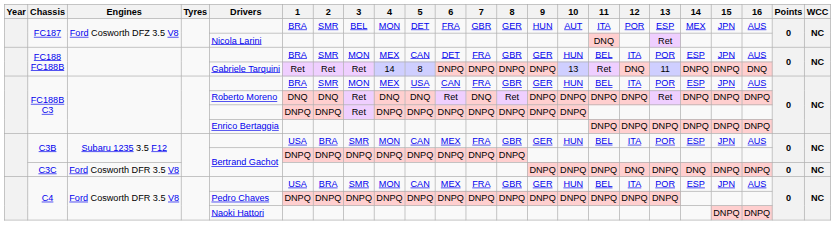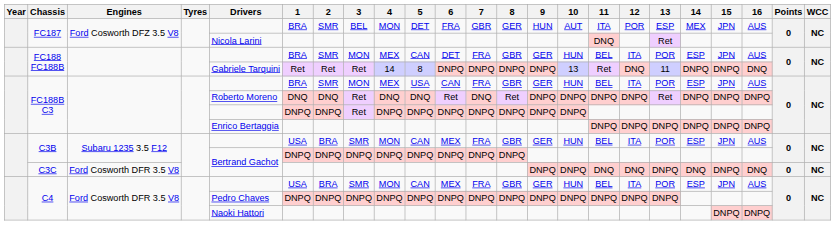 <table class="wikitable" style="text-align:center; font-size:85%">
 <tr>
 <th>Year</th>
 <th>Chassis</th>
 <th>Engines</th>
 <th>Tyres</th>
 <th>Drivers</th>
 <th>1</th>
 <th>2</th>
 <th>3</th>
 <th>4</th>
 <th>5</th>
 <th>6</th>
 <th>7</th>
 <th>8</th>
 <th>9</th>
 <th>10</th>
 <th>11</th>
 <th>12</th>
 <th>13</th>
 <th>14</th>
 <th>15</th>
 <th>16</th>
 <th>Points</th>
 <th>WCC</th>
 </tr>
 <tr>
 <th rowspan=2></th>
 <td rowspan=2><a href='#'>FC187</a></td>
 <td rowspan=2><a href='#'>Ford</a> Cosworth DFZ 3.5 <a href='#'>V8</a></td>
 <td rowspan=2></td>
 <td></td>
 <td><a href='#'>BRA</a></td>
 <td><a href='#'>SMR</a></td>
 <td><a href='#'>BEL</a></td>
 <td><a href='#'>MON</a></td>
 <td><a href='#'>DET</a></td>
 <td><a href='#'>FRA</a></td>
 <td><a href='#'>GBR</a></td>
 <td><a href='#'>GER</a></td>
 <td><a href='#'>HUN</a></td>
 <td><a href='#'>AUT</a></td>
 <td><a href='#'>ITA</a></td>
 <td><a href='#'>POR</a></td>
 <td><a href='#'>ESP</a></td>
 <td><a href='#'>MEX</a></td>
 <td><a href='#'>JPN</a></td>
 <td><a href='#'>AUS</a></td>
 <th rowspan=2>0</th>
 <th rowspan=2>NC</th>
 </tr>
 <tr>
 <td align="left"> <a href='#'>Nicola Larini</a></td>
 <td></td>
 <td></td>
 <td></td>
 <td></td>
 <td></td>
 <td></td>
 <td></td>
 <td></td>
 <td></td>
 <td></td>
 <td style="background:#FFCFCF;">DNQ</td>
 <td></td>
 <td style="background:#EFCFFF;">Ret</td>
 <td></td>
 <td></td>
 <td></td>
 </tr>
 <tr>
 <th rowspan=2></th>
 <td rowspan=2><a href='#'>FC188</a><br><a href='#'>FC188B</a></td>
 <td rowspan=2></td>
 <td rowspan=2></td>
 <td></td>
 <td><a href='#'>BRA</a></td>
 <td><a href='#'>SMR</a></td>
 <td><a href='#'>MON</a></td>
 <td><a href='#'>MEX</a></td>
 <td><a href='#'>CAN</a></td>
 <td><a href='#'>DET</a></td>
 <td><a href='#'>FRA</a></td>
 <td><a href='#'>GBR</a></td>
 <td><a href='#'>GER</a></td>
 <td><a href='#'>HUN</a></td>
 <td><a href='#'>BEL</a></td>
 <td><a href='#'>ITA</a></td>
 <td><a href='#'>POR</a></td>
 <td><a href='#'>ESP</a></td>
 <td><a href='#'>JPN</a></td>
 <td><a href='#'>AUS</a></td>
 <th rowspan=2>0</th>
 <th rowspan=2>NC</th>
 </tr>
 <tr>
 <td align="left"> <a href='#'>Gabriele Tarquini</a></td>
 <td style="background:#EFCFFF;">Ret</td>
 <td style="background:#EFCFFF;">Ret</td>
 <td style="background:#EFCFFF;">Ret</td>
 <td style="background:#CFCFFF;">14</td>
 <td style="background:#CFCFFF;">8</td>
 <td style="background:#FFCFCF;">DNPQ</td>
 <td style="background:#FFCFCF;">DNPQ</td>
 <td style="background:#FFCFCF;">DNPQ</td>
 <td style="background:#FFCFCF;">DNPQ</td>
 <td style="background:#CFCFFF;">13</td>
 <td style="background:#EFCFFF;">Ret</td>
 <td style="background:#FFCFCF;">DNQ</td>
 <td style="background:#CFCFFF;">11</td>
 <td style="background:#FFCFCF;">DNPQ</td>
 <td style="background:#FFCFCF;">DNPQ</td>
 <td style="background:#FFCFCF;">DNQ</td>
 </tr>
 <tr>
 <th rowspan=4></th>
 <td rowspan=4><a href='#'>FC188B</a><br><a href='#'>C3</a></td>
 <td rowspan=4></td>
 <td rowspan=4></td>
 <td></td>
 <td><a href='#'>BRA</a></td>
 <td><a href='#'>SMR</a></td>
 <td><a href='#'>MON</a></td>
 <td><a href='#'>MEX</a></td>
 <td><a href='#'>USA</a></td>
 <td><a href='#'>CAN</a></td>
 <td><a href='#'>FRA</a></td>
 <td><a href='#'>GBR</a></td>
 <td><a href='#'>GER</a></td>
 <td><a href='#'>HUN</a></td>
 <td><a href='#'>BEL</a></td>
 <td><a href='#'>ITA</a></td>
 <td><a href='#'>POR</a></td>
 <td><a href='#'>ESP</a></td>
 <td><a href='#'>JPN</a></td>
 <td><a href='#'>AUS</a></td>
 <th rowspan=4>0</th>
 <th rowspan=4>NC</th>
 </tr>
 <tr>
 <td align="left"> <a href='#'>Roberto Moreno</a></td>
 <td style="background:#FFCFCF;">DNQ</td>
 <td style="background:#FFCFCF;">DNQ</td>
 <td style="background:#EFCFFF;">Ret</td>
 <td style="background:#FFCFCF;">DNQ</td>
 <td style="background:#FFCFCF;">DNQ</td>
 <td style="background:#EFCFFF;">Ret</td>
 <td style="background:#FFCFCF;">DNQ</td>
 <td style="background:#EFCFFF;">Ret</td>
 <td style="background:#FFCFCF;">DNPQ</td>
 <td style="background:#FFCFCF;">DNPQ</td>
 <td style="background:#FFCFCF;">DNPQ</td>
 <td style="background:#FFCFCF;">DNPQ</td>
 <td style="background:#EFCFFF;">Ret</td>
 <td style="background:#FFCFCF;">DNPQ</td>
 <td style="background:#FFCFCF;">DNPQ</td>
 <td style="background:#FFCFCF;">DNPQ</td>
 </tr>
 <tr>
 <td align="left"></td>
 <td style="background:#FFCFCF;">DNPQ</td>
 <td style="background:#FFCFCF;">DNPQ</td>
 <td style="background:#EFCFFF;">Ret</td>
 <td style="background:#FFCFCF;">DNPQ</td>
 <td style="background:#FFCFCF;">DNPQ</td>
 <td style="background:#FFCFCF;">DNPQ</td>
 <td style="background:#FFCFCF;">DNPQ</td>
 <td style="background:#FFCFCF;">DNPQ</td>
 <td style="background:#FFCFCF;">DNPQ</td>
 <td style="background:#FFCFCF;">DNPQ</td>
 <td></td>
 <td></td>
 <td></td>
 <td></td>
 <td></td>
 <td></td>
 </tr>
 <tr>
 <td align="left"> <a href='#'>Enrico Bertaggia</a></td>
 <td></td>
 <td></td>
 <td></td>
 <td></td>
 <td></td>
 <td></td>
 <td></td>
 <td></td>
 <td></td>
 <td></td>
 <td style="background:#FFCFCF;">DNPQ</td>
 <td style="background:#FFCFCF;">DNPQ</td>
 <td style="background:#FFCFCF;">DNPQ</td>
 <td style="background:#FFCFCF;">DNPQ</td>
 <td style="background:#FFCFCF;">DNPQ</td>
 <td style="background:#FFCFCF;">DNPQ</td>
 </tr>
 <tr>
 <th rowspan=3></th>
 <td rowspan=2><a href='#'>C3B</a></td>
 <td rowspan=2><a href='#'>Subaru 1235</a> 3.5 <a href='#'>F12</a></td>
 <td rowspan=3></td>
 <td></td>
 <td><a href='#'>USA</a></td>
 <td><a href='#'>BRA</a></td>
 <td><a href='#'>SMR</a></td>
 <td><a href='#'>MON</a></td>
 <td><a href='#'>CAN</a></td>
 <td><a href='#'>MEX</a></td>
 <td><a href='#'>FRA</a></td>
 <td><a href='#'>GBR</a></td>
 <td><a href='#'>GER</a></td>
 <td><a href='#'>HUN</a></td>
 <td><a href='#'>BEL</a></td>
 <td><a href='#'>ITA</a></td>
 <td><a href='#'>POR</a></td>
 <td><a href='#'>ESP</a></td>
 <td><a href='#'>JPN</a></td>
 <td><a href='#'>AUS</a></td>
 <th rowspan=2>0</th>
 <th rowspan=2>NC</th>
 </tr>
 <tr>
 <td rowspan="2" align="left"> <a href='#'>Bertrand Gachot</a></td>
 <td style="background:#FFCFCF;">DNPQ</td>
 <td style="background:#FFCFCF;">DNPQ</td>
 <td style="background:#FFCFCF;">DNPQ</td>
 <td style="background:#FFCFCF;">DNPQ</td>
 <td style="background:#FFCFCF;">DNPQ</td>
 <td style="background:#FFCFCF;">DNPQ</td>
 <td style="background:#FFCFCF;">DNPQ</td>
 <td style="background:#FFCFCF;">DNPQ</td>
 <td></td>
 <td></td>
 <td></td>
 <td></td>
 <td></td>
 <td></td>
 <td></td>
 <td></td>
 </tr>
 <tr>
 <td><a href='#'>C3C</a></td>
 <td><a href='#'>Ford</a> Cosworth DFR 3.5 <a href='#'>V8</a></td>
 <td></td>
 <td></td>
 <td></td>
 <td></td>
 <td></td>
 <td></td>
 <td></td>
 <td></td>
 <td style="background:#FFCFCF;">DNPQ</td>
 <td style="background:#FFCFCF;">DNPQ</td>
+<td style="background:#FFCFCF;">DNQ</td>
+<td style="background:#FFCFCF;">DNQ</td>
 <td style="background:#FFCFCF;">DNPQ</td>
 <td style="background:#FFCFCF;">DNQ</td>
 <td style="background:#FFCFCF;">DNPQ</td>
 <td style="background:#FFCFCF;">DNQ</td>
-<td style="background:#FFCFCF;">DNPQ</td>
-<td style="background:#FFCFCF;">DNPQ</td>
 <th>0</th>
 <th>NC</th>
 </tr>
 <tr>
 <th rowspan=3></th>
 <td rowspan=3><a href='#'>C4</a></td>
 <td rowspan=3><a href='#'>Ford</a> Cosworth DFR 3.5 <a href='#'>V8</a></td>
 <td rowspan=3></td>
 <td></td>
 <td><a href='#'>USA</a></td>
 <td><a href='#'>BRA</a></td>
 <td><a href='#'>SMR</a></td>
 <td><a href='#'>MON</a></td>
 <td><a href='#'>CAN</a></td>
 <td><a href='#'>MEX</a></td>
 <td><a href='#'>FRA</a></td>
 <td><a href='#'>GBR</a></td>
 <td><a href='#'>GER</a></td>
 <td><a href='#'>HUN</a></td>
 <td><a href='#'>BEL</a></td>
 <td><a href='#'>ITA</a></td>
 <td><a href='#'>POR</a></td>
 <td><a href='#'>ESP</a></td>
 <td><a href='#'>JPN</a></td>
 <td><a href='#'>AUS</a></td>
 <th rowspan=3>0</th>
 <th rowspan=3>NC</th>
 </tr>
 <tr>
 <td align="left"> <a href='#'>Pedro Chaves</a></td>
 <td style="background:#FFCFCF;">DNPQ</td>
 <td style="background:#FFCFCF;">DNPQ</td>
 <td style="background:#FFCFCF;">DNPQ</td>
 <td style="background:#FFCFCF;">DNPQ</td>
 <td style="background:#FFCFCF;">DNPQ</td>
 <td style="background:#FFCFCF;">DNPQ</td>
 <td style="background:#FFCFCF;">DNPQ</td>
 <td style="background:#FFCFCF;">DNPQ</td>
 <td style="background:#FFCFCF;">DNPQ</td>
 <td style="background:#FFCFCF;">DNPQ</td>
 <td style="background:#FFCFCF;">DNPQ</td>
 <td style="background:#FFCFCF;">DNPQ</td>
 <td style="background:#FFCFCF;">DNPQ</td>
 <td></td>
 <td></td>
 <td></td>
 </tr>
 <tr>
 <td align="left"> <a href='#'>Naoki Hattori</a></td>
 <td></td>
 <td></td>
 <td></td>
 <td></td>
 <td></td>
 <td></td>
 <td></td>
 <td></td>
 <td></td>
 <td></td>
 <td></td>
 <td></td>
 <td></td>
 <td></td>
 <td style="background:#FFCFCF;">DNPQ</td>
 <td style="background:#FFCFCF;">DNPQ</td>
 </tr>
 </table>
